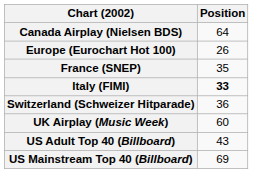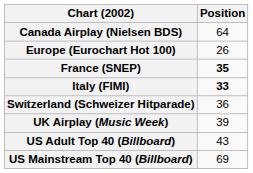 <table class="wikitable sortable plainrowheaders" style="text-align:center">
 <tr>
 <th>Chart (2002)</th>
 <th>Position</th>
 </tr>
 <tr>
 <th scope="row">Canada Airplay (Nielsen BDS)</th>
 <td>64</td>
 </tr>
 <tr>
 <th scope="row">Europe (Eurochart Hot 100)</th>
 <td>26</td>
 </tr>
 <tr>
 <th scope="row">France (SNEP)</th>
-<td>35</td>
+<td><strong>35</strong></td>
 </tr>
 <tr>
 <th scope="row">Italy (FIMI)</th>
 <td><strong>33</strong></td>
 </tr>
 <tr>
 <th scope="row">Switzerland (Schweizer Hitparade)</th>
 <td>36</td>
 </tr>
 <tr>
 <th scope="row">UK Airplay (<em>Music Week</em>)</th>
-<td>60</td>
+<td>39</td>
 </tr>
 <tr>
 <th scope="row">US Adult Top 40 (<em>Billboard</em>)</th>
 <td>43</td>
 </tr>
 <tr>
 <th scope="row">US Mainstream Top 40 (<em>Billboard</em>)</th>
 <td>69</td>
 </tr>
 </table>
